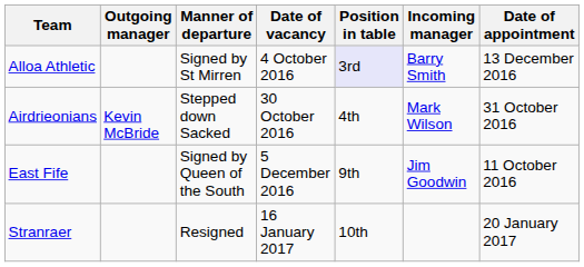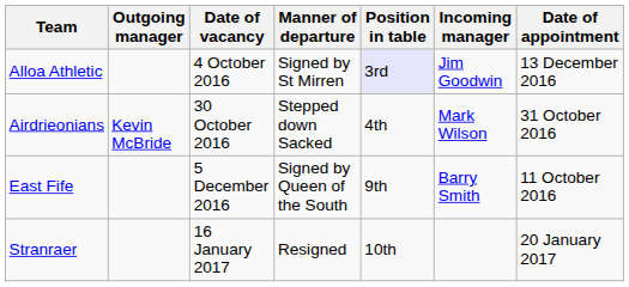 <table class="wikitable sortable">
 <tr>
 <th>Team</th>
 <th>Outgoing manager</th>
+<th>Date of vacancy</th>
 <th>Manner of departure</th>
-<th>Date of vacancy</th>
 <th>Position in table</th>
 <th>Incoming manager</th>
 <th>Date of appointment</th>
 </tr>
 <tr>
 <td><a href='#'>Alloa Athletic</a></td>
 <td> </td>
+<td>4 October 2016</td>
 <td>Signed by St Mirren</td>
-<td>4 October 2016</td>
 <td style="background: lavender;">3rd</td>
-<td> <a href='#'>Barry Smith</a></td>
+<td> <a href='#'>Jim Goodwin</a></td>
 <td>13 December 2016</td>
 </tr>
 <tr>
 <td><a href='#'>Airdrieonians</a></td>
 <td> <br> <a href='#'>Kevin McBride</a></td>
+<td>30 October 2016</td>
 <td>Stepped down<br>Sacked</td>
-<td>30 October 2016</td>
 <td>4th</td>
 <td> <a href='#'>Mark Wilson</a></td>
 <td>31 October 2016</td>
 </tr>
 <tr>
 <td><a href='#'>East Fife</a></td>
 <td> </td>
+<td>5 December 2016</td>
 <td>Signed by Queen of the South</td>
-<td>5 December 2016</td>
 <td>9th</td>
-<td> <a href='#'>Jim Goodwin</a></td>
+<td> <a href='#'>Barry Smith</a></td>
 <td>11 October 2016</td>
 </tr>
 <tr>
 <td><a href='#'>Stranraer</a></td>
 <td> </td>
+<td>16 January 2017</td>
 <td>Resigned</td>
-<td>16 January 2017</td>
 <td>10th</td>
 <td> </td>
 <td>20 January 2017</td>
 </tr>
 </table>
